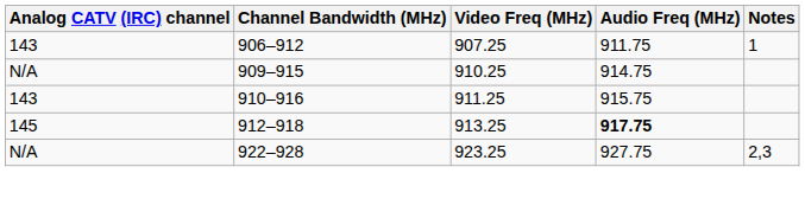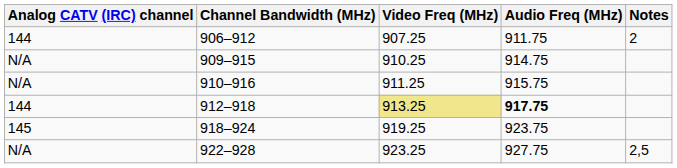 <table class="wikitable">
 <tr>
 <th>Analog <a href='#'>CATV</a> <a href='#'>(IRC)</a> channel</th>
 <th>Channel Bandwidth (MHz)</th>
 <th>Video Freq (MHz)</th>
 <th>Audio Freq (MHz)</th>
 <th>Notes</th>
 </tr>
 <tr>
-<td>143</td>
+<td>144</td>
 <td>906–912</td>
 <td>907.25</td>
 <td>911.75</td>
-<td>1</td>
+<td>2</td>
 </tr>
 <tr>
 <td>N/A</td>
 <td>909–915</td>
 <td>910.25</td>
 <td>914.75</td>
 <td></td>
 </tr>
 <tr>
-<td>143</td>
+<td>N/A</td>
 <td>910–916</td>
 <td>911.25</td>
 <td>915.75</td>
 <td></td>
 </tr>
 <tr>
+<td>144</td>
+<td>912–918</td>
+<td style="background: khaki;">913.25</td>
+<td><strong>917.75</strong></td>
+<td></td>
+</tr>
+<tr>
 <td>145</td>
-<td>912–918</td>
-<td>913.25</td>
-<td><strong>917.75</strong></td>
+<td>918–924</td>
+<td>919.25</td>
+<td>923.75</td>
 <td></td>
 </tr>
 <tr>
 <td>N/A</td>
 <td>922–928</td>
 <td>923.25</td>
 <td>927.75</td>
-<td>2,3</td>
+<td>2,5</td>
 </tr>
 </table>
